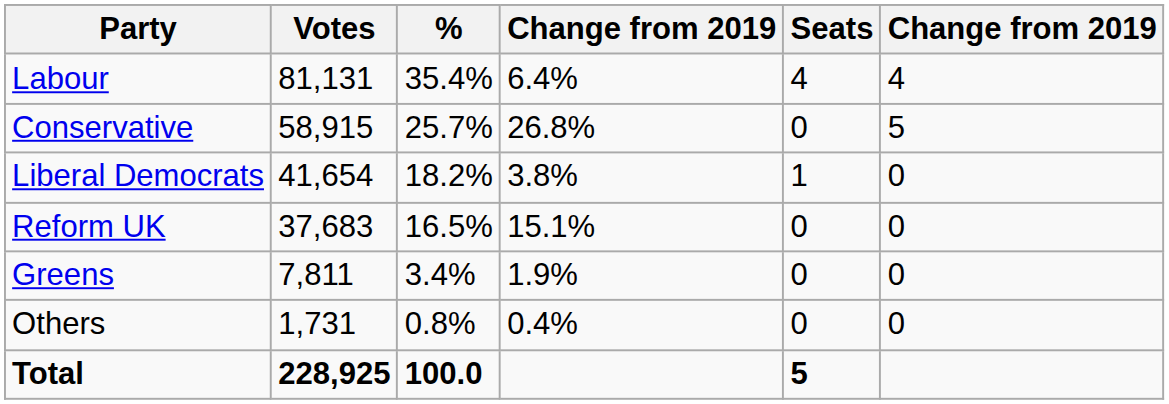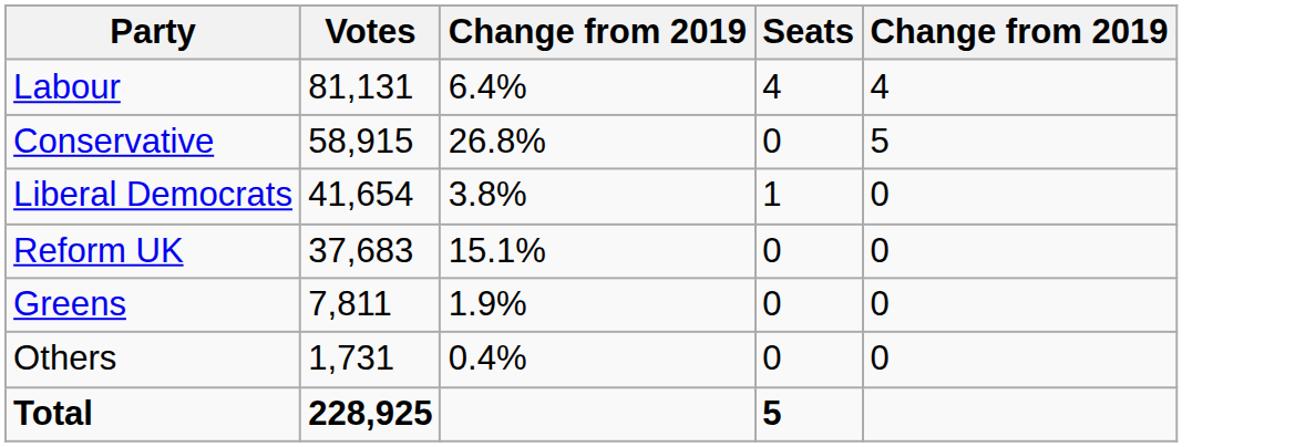 <table class="wikitable">
 <tr>
 <th>Party</th>
 <th>Votes</th>
-<th>%</th>
 <th>Change from 2019</th>
 <th>Seats</th>
 <th>Change from 2019</th>
 </tr>
 <tr>
 <td><a href='#'>Labour</a></td>
 <td>81,131</td>
-<td>35.4%</td>
 <td>6.4%</td>
 <td>4</td>
 <td>4</td>
 </tr>
 <tr>
 <td><a href='#'>Conservative</a></td>
 <td>58,915</td>
-<td>25.7%</td>
 <td>26.8%</td>
 <td>0</td>
 <td>5</td>
 </tr>
 <tr>
 <td><a href='#'>Liberal Democrats</a></td>
 <td>41,654</td>
-<td>18.2%</td>
 <td>3.8%</td>
 <td>1</td>
 <td>0</td>
 </tr>
 <tr>
 <td><a href='#'>Reform UK</a></td>
 <td>37,683</td>
-<td>16.5%</td>
 <td>15.1%</td>
 <td>0</td>
 <td>0</td>
 </tr>
 <tr>
 <td><a href='#'>Greens</a></td>
 <td>7,811</td>
-<td>3.4%</td>
 <td>1.9%</td>
 <td>0</td>
 <td>0</td>
 </tr>
 <tr>
 <td>Others</td>
 <td>1,731</td>
-<td>0.8%</td>
 <td>0.4%</td>
 <td>0</td>
 <td>0</td>
 </tr>
 <tr>
 <td><strong>Total</strong></td>
 <td><strong>228,925</strong></td>
-<td><strong>100.0</strong></td>
 <td></td>
 <td><strong>5</strong></td>
 <td></td>
 </tr>
 </table>
